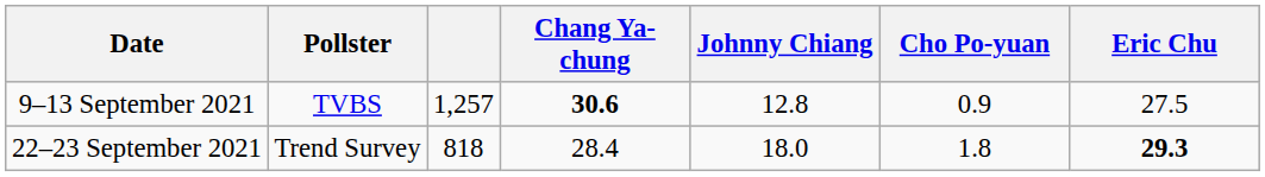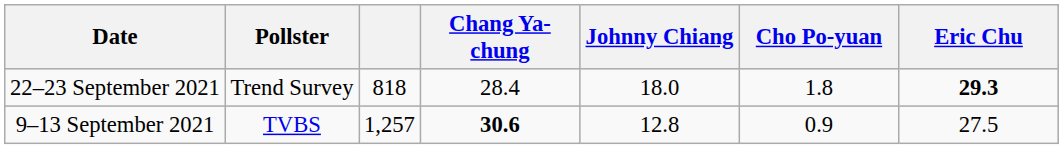 <table class="wikitable sortable collapsible" style="font-size:95%; text-align:center">
 <tr>
 <th>Date</th>
 <th>Pollster</th>
 <th></th>
 <th width=100px><a href='#'>Chang Ya-chung</a></th>
 <th width=100px><a href='#'>Johnny Chiang</a></th>
 <th width=100px><a href='#'>Cho Po-yuan</a></th>
 <th width=100px><a href='#'>Eric Chu</a></th>
 </tr>
 <tr>
+<td>22–23 September 2021</td>
+<td>Trend Survey</td>
+<td>818</td>
+<td>28.4</td>
+<td>18.0</td>
+<td>1.8</td>
+<td><strong>29.3</strong></td>
+</tr>
+<tr>
 <td>9–13 September 2021</td>
 <td><a href='#'>TVBS</a></td>
 <td>1,257</td>
 <td><strong>30.6</strong></td>
 <td>12.8</td>
 <td>0.9</td>
 <td>27.5</td>
 </tr>
-<tr>
-<td>22–23 September 2021</td>
-<td>Trend Survey</td>
-<td>818</td>
-<td>28.4</td>
-<td>18.0</td>
-<td>1.8</td>
-<td><strong>29.3</strong></td>
-</tr>
 </table>
